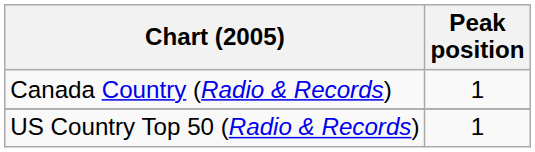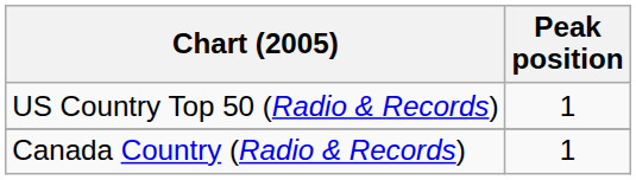 <table class="wikitable sortable">
 <tr>
 <th align="left">Chart (2005)</th>
 <th align="center">Peak<br>position</th>
 </tr>
 <tr>
-<td>Canada <a href='#'>Country</a> (<em><a href='#'>Radio & Records</a></em>)</td>
+<td>US Country Top 50 (<em><a href='#'>Radio & Records</a></em>)</td>
 <td align="center">1</td>
 </tr>
 <tr>
 </tr>
 <tr>
 </tr>
 <tr>
 </tr>
 <tr>
-<td>US Country Top 50 (<em><a href='#'>Radio & Records</a></em>)</td>
+<td>Canada <a href='#'>Country</a> (<em><a href='#'>Radio & Records</a></em>)</td>
 <td align="center">1</td>
 </tr>
 </table>
